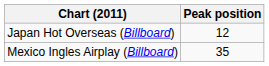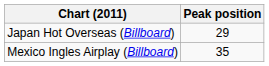 <table class="wikitable">
 <tr>
 <th>Chart (2011)</th>
 <th>Peak  position</th>
 </tr>
 <tr>
 <td>Japan Hot Overseas (<em><a href='#'>Billboard</a></em>)</td>
-<td style="text-align:center">12</td>
+<td style="text-align:center">29</td>
 </tr>
 <tr>
 <td>Mexico Ingles Airplay (<em><a href='#'>Billboard</a></em>)</td>
 <td style="text-align:center">35</td>
 </tr>
 </table>
